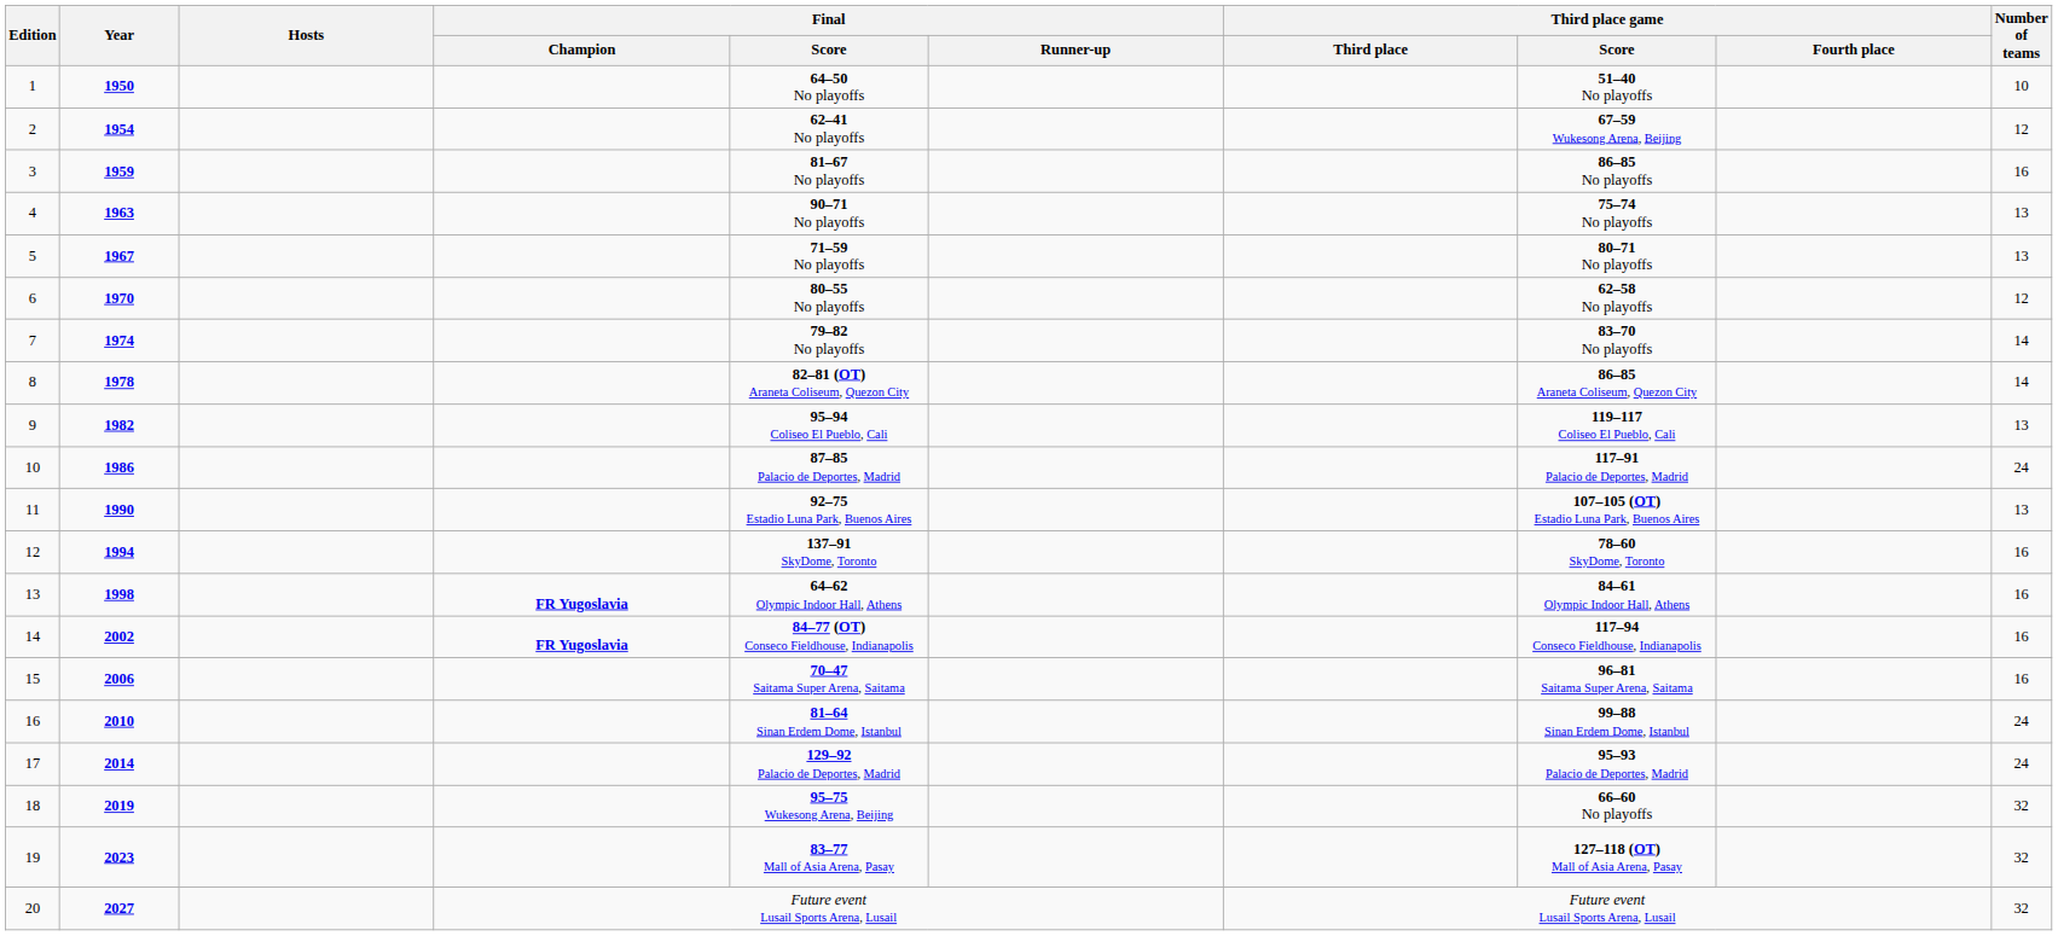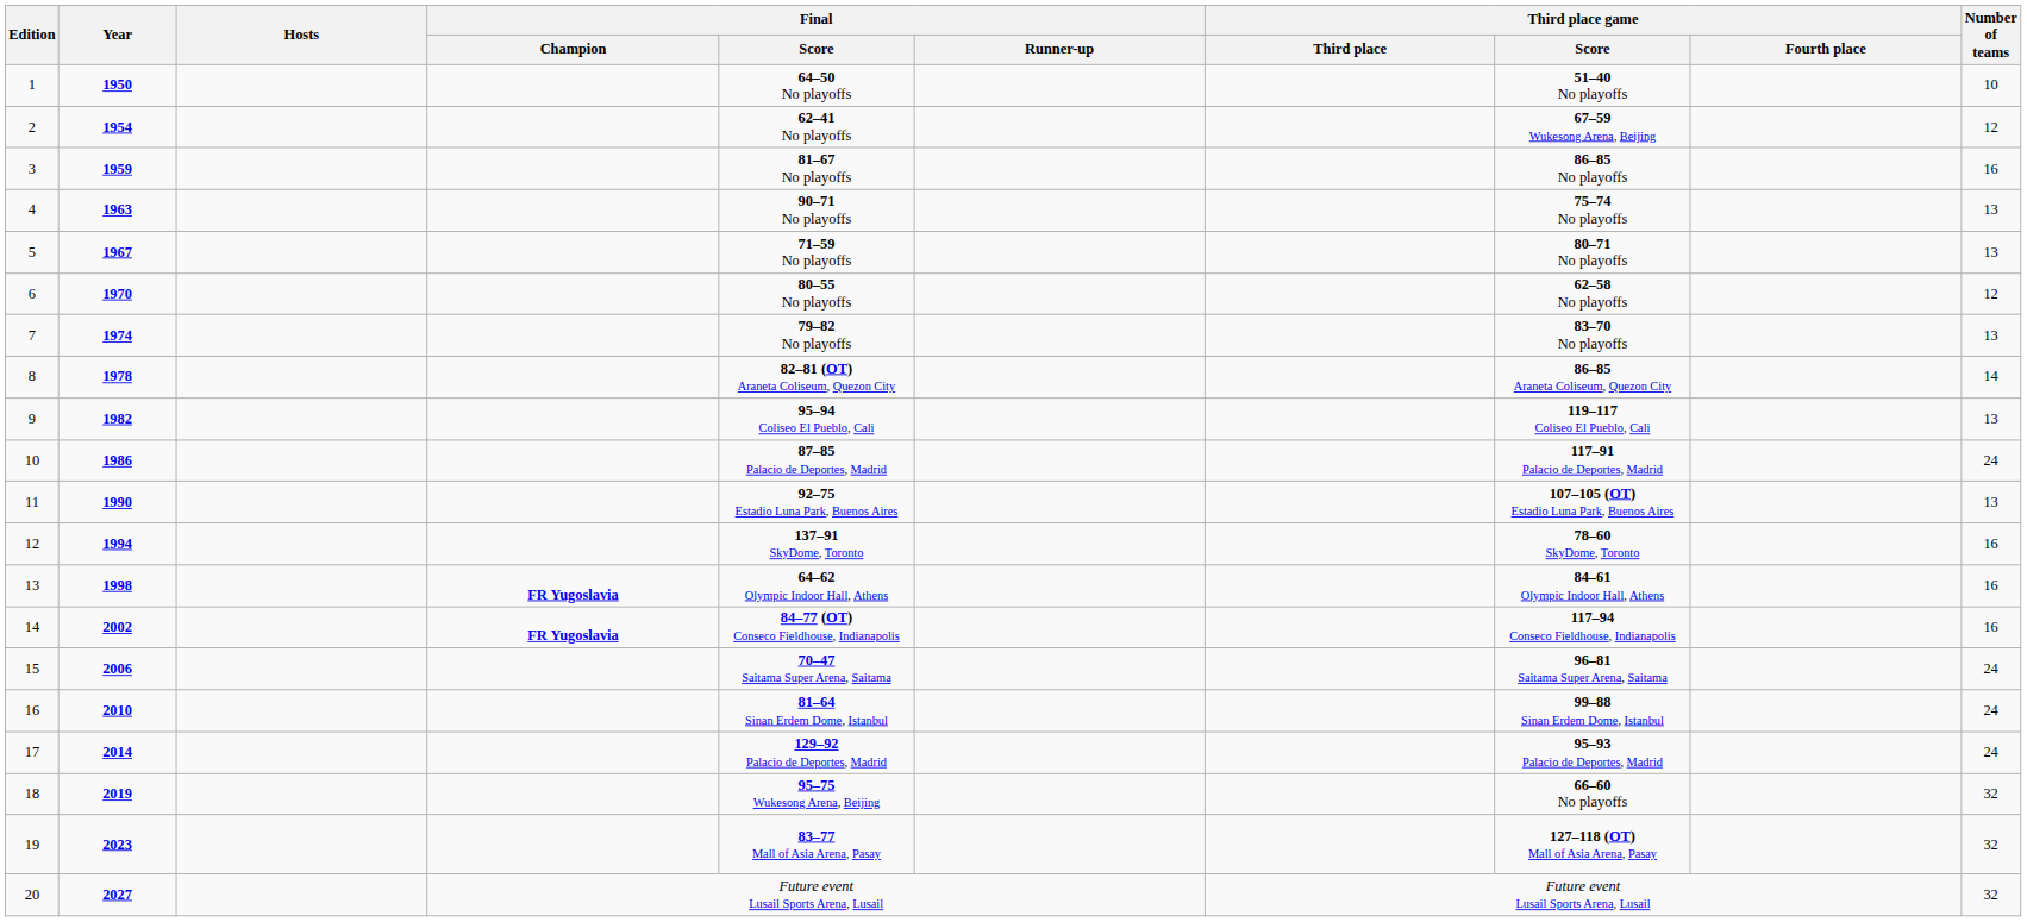 <table class=wikitable style="text-align:center; font-size:90%;">
 <tr>
 <th rowspan=2 width=2%>Edition</th>
 <th rowspan=2 width=6%>Year</th>
 <th rowspan=2 width=13%>Hosts</th>
 <th colspan=3>Final</th>
 <th colspan=3>Third place game</th>
 <th rowspan=2 width=4%>Number of teams</th>
 </tr>
 <tr>
 <th width=15%>Champion</th>
 <th width=10%>Score</th>
 <th width=15%>Runner-up</th>
 <th width=15%>Third place</th>
 <th width=10%>Score</th>
 <th width=15%>Fourth place</th>
 </tr>
 <tr>
 <td>1</td>
 <td><strong><a href='#'>1950</a></strong></td>
 <td align=left> </td>
 <td><strong></strong></td>
 <td><strong>64–50</strong><br><span>No playoffs</span></td>
 <td></td>
 <td></td>
 <td><strong>51–40</strong><br><span>No playoffs</span></td>
 <td></td>
 <td>10</td>
 </tr>
 <tr>
 <td>2</td>
 <td><strong><a href='#'>1954</a></strong></td>
 <td align=left> </td>
 <td><strong></strong></td>
 <td><strong>62–41</strong><br><span>No playoffs</span></td>
 <td></td>
 <td></td>
 <td><strong>67–59</strong><br><small><a href='#'>Wukesong Arena</a>, <a href='#'>Beijing</a></small></td>
 <td></td>
 <td>12</td>
 </tr>
 <tr>
 <td>3</td>
 <td><strong><a href='#'>1959</a></strong></td>
 <td align=left> </td>
 <td><strong></strong></td>
 <td><strong>81–67</strong><br><span>No playoffs</span></td>
 <td></td>
 <td></td>
 <td><strong>86–85</strong><br><span>No playoffs</span><br></td>
 <td></td>
 <td>16</td>
 </tr>
 <tr>
 <td>4</td>
 <td><strong><a href='#'>1963</a></strong></td>
 <td align=left> </td>
 <td><strong></strong></td>
 <td><strong>90–71</strong><br><span>No playoffs</span></td>
 <td></td>
 <td></td>
 <td><strong>75–74</strong><br><span>No playoffs</span></td>
 <td></td>
 <td>13</td>
 </tr>
 <tr>
 <td>5</td>
 <td><strong><a href='#'>1967</a></strong></td>
 <td align=left> </td>
 <td><strong></strong></td>
 <td><strong>71–59</strong><br><span>No playoffs</span></td>
 <td></td>
 <td></td>
 <td><strong>80–71</strong><br><span>No playoffs</span></td>
 <td></td>
 <td>13</td>
 </tr>
 <tr>
 <td>6</td>
 <td><strong><a href='#'>1970</a></strong></td>
 <td align=left> </td>
 <td><strong></strong></td>
 <td><strong>80–55</strong><br><span>No playoffs</span></td>
 <td></td>
 <td></td>
 <td><strong>62–58</strong><br><span>No playoffs</span></td>
 <td></td>
 <td>12</td>
 </tr>
 <tr>
 <td>7</td>
 <td><strong><a href='#'>1974</a></strong></td>
 <td align=left> </td>
 <td><strong></strong></td>
 <td><strong>79–82</strong><br><span>No playoffs</span></td>
 <td></td>
 <td></td>
 <td><strong>83–70</strong><br><span>No playoffs</span></td>
 <td></td>
-<td>14</td>
+<td>13</td>
 </tr>
 <tr>
 <td>8</td>
 <td><strong><a href='#'>1978</a></strong></td>
 <td align=left> </td>
 <td><strong></strong></td>
 <td><strong>82–81 (<a href='#'>OT</a>)</strong><br><small><a href='#'>Araneta Coliseum</a>, <a href='#'>Quezon City</a></small></td>
 <td></td>
 <td></td>
 <td><strong>86–85</strong><br><small><a href='#'>Araneta Coliseum</a>, <a href='#'>Quezon City</a></small></td>
 <td></td>
 <td>14</td>
 </tr>
 <tr>
 <td>9</td>
 <td><strong><a href='#'>1982</a></strong></td>
 <td align=left> </td>
 <td><strong></strong></td>
 <td><strong>95–94</strong><br><small><a href='#'>Coliseo El Pueblo</a>, <a href='#'>Cali</a></small></td>
 <td></td>
 <td></td>
 <td><strong>119–117</strong><br><small><a href='#'>Coliseo El Pueblo</a>, <a href='#'>Cali</a></small></td>
 <td></td>
 <td>13</td>
 </tr>
 <tr>
 <td>10</td>
 <td><strong><a href='#'>1986</a></strong></td>
 <td align=left> </td>
 <td><strong></strong></td>
 <td><strong>87–85</strong><br><small><a href='#'>Palacio de Deportes</a>, <a href='#'>Madrid</a></small></td>
 <td></td>
 <td></td>
 <td><strong>117–91</strong><br><small><a href='#'>Palacio de Deportes</a>, <a href='#'>Madrid</a></small></td>
 <td></td>
 <td>24</td>
 </tr>
 <tr>
 <td>11</td>
 <td><strong><a href='#'>1990</a></strong></td>
 <td align=left> </td>
 <td><strong></strong></td>
 <td><strong>92–75</strong><br><small><a href='#'>Estadio Luna Park</a>, <a href='#'>Buenos Aires</a></small></td>
 <td></td>
 <td></td>
 <td><strong>107–105 (<a href='#'>OT</a>)</strong><br><small><a href='#'>Estadio Luna Park</a>, <a href='#'>Buenos Aires</a></small></td>
 <td></td>
 <td>13</td>
 </tr>
 <tr>
 <td>12</td>
 <td><strong><a href='#'>1994</a></strong></td>
 <td align=left> </td>
 <td><strong></strong></td>
 <td><strong>137–91</strong><br><small><a href='#'>SkyDome</a>, <a href='#'>Toronto</a></small></td>
 <td></td>
 <td></td>
 <td><strong>78–60</strong><br><small><a href='#'>SkyDome</a>, <a href='#'>Toronto</a></small></td>
 <td></td>
 <td>16</td>
 </tr>
 <tr>
 <td>13</td>
 <td><strong><a href='#'>1998</a></strong></td>
 <td align=left> </td>
 <td><br><strong><a href='#'>FR Yugoslavia</a></strong></td>
 <td><strong>64–62</strong><br><small><a href='#'>Olympic Indoor Hall</a>, <a href='#'>Athens</a></small></td>
 <td></td>
 <td></td>
 <td><strong>84–61</strong><br><small><a href='#'>Olympic Indoor Hall</a>, <a href='#'>Athens</a></small></td>
 <td></td>
 <td>16</td>
 </tr>
 <tr>
 <td>14</td>
 <td><strong><a href='#'>2002</a></strong></td>
 <td align=left> </td>
 <td><br><strong><a href='#'>FR Yugoslavia</a></strong></td>
 <td><strong><a href='#'>84–77</a> (<a href='#'>OT</a>)</strong><br><small><a href='#'>Conseco Fieldhouse</a>, <a href='#'>Indianapolis</a></small></td>
 <td></td>
 <td></td>
 <td><strong>117–94</strong><br><small><a href='#'>Conseco Fieldhouse</a>, <a href='#'>Indianapolis</a></small></td>
 <td></td>
 <td>16</td>
 </tr>
 <tr>
 <td>15</td>
 <td><strong><a href='#'>2006</a></strong></td>
 <td align=left> </td>
 <td><strong></strong></td>
 <td><strong><a href='#'>70–47</a></strong><br><small><a href='#'>Saitama Super Arena</a>, <a href='#'>Saitama</a></small></td>
 <td></td>
 <td></td>
 <td><strong>96–81</strong><br><small><a href='#'>Saitama Super Arena</a>, <a href='#'>Saitama</a></small></td>
 <td></td>
-<td>16</td>
+<td>24</td>
 </tr>
 <tr>
 <td>16</td>
 <td><strong><a href='#'>2010</a></strong></td>
 <td align=left> </td>
 <td><strong></strong></td>
 <td><strong><a href='#'>81–64</a></strong><br><small><a href='#'>Sinan Erdem Dome</a>, <a href='#'>Istanbul</a></small></td>
 <td></td>
 <td></td>
 <td><strong>99–88</strong><br><small><a href='#'>Sinan Erdem Dome</a>, <a href='#'>Istanbul</a></small></td>
 <td></td>
 <td>24</td>
 </tr>
 <tr>
 <td>17</td>
 <td><strong><a href='#'>2014</a></strong></td>
 <td align=left> </td>
 <td><strong></strong></td>
 <td><strong><a href='#'>129–92</a></strong><br><small><a href='#'>Palacio de Deportes</a>, <a href='#'>Madrid</a></small></td>
 <td></td>
 <td></td>
 <td><strong>95–93</strong><br><small><a href='#'>Palacio de Deportes</a>, <a href='#'>Madrid</a></small></td>
 <td></td>
 <td>24</td>
 </tr>
 <tr>
 <td>18</td>
 <td><strong><a href='#'>2019</a></strong></td>
 <td align=left> </td>
 <td><strong></strong></td>
 <td><strong><a href='#'>95–75</a></strong><br><small><a href='#'>Wukesong Arena</a>, <a href='#'>Beijing</a></small></td>
 <td></td>
 <td></td>
 <td><strong>66–60</strong><br><span>No playoffs</span></td>
 <td></td>
 <td>32</td>
 </tr>
 <tr>
 <td>19</td>
 <td><strong><a href='#'>2023</a></strong></td>
 <td align=left> <br> <br> </td>
 <td><strong></strong></td>
 <td><strong><a href='#'>83–77</a></strong><br><small><a href='#'>Mall of Asia Arena</a>, <a href='#'>Pasay</a><br></small></td>
 <td></td>
 <td></td>
 <td><strong>127–118 (<a href='#'>OT</a>)</strong><br><small><a href='#'>Mall of Asia Arena</a>, <a href='#'>Pasay</a><br></small></td>
 <td></td>
 <td>32</td>
 </tr>
 <tr>
 <td>20</td>
 <td><strong><a href='#'>2027</a></strong></td>
 <td align=left> <em></em></td>
 <td colspan="3"><em>Future event</em><br><small><a href='#'>Lusail Sports Arena</a>, <a href='#'>Lusail</a></small></td>
 <td colspan="3"><em>Future event</em><br><small><a href='#'>Lusail Sports Arena</a>, <a href='#'>Lusail</a></small></td>
 <td>32</td>
 </tr>
 </table>
